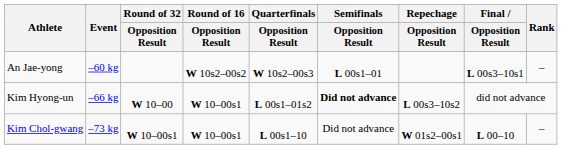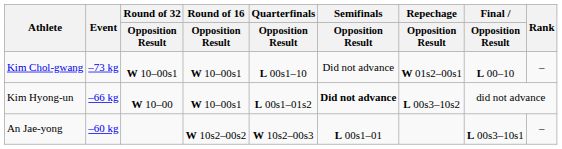 <table class=wikitable style=font-size:90%;text-align:center>
 <tr>
 <th rowspan="2">Athlete</th>
 <th rowspan="2">Event</th>
 <th>Round of 32</th>
 <th>Round of 16</th>
 <th>Quarterfinals</th>
 <th>Semifinals</th>
 <th>Repechage</th>
 <th>Final / </th>
 <th rowspan=2>Rank</th>
 </tr>
 <tr style="font-size:95%">
 <th>Opposition<br>Result</th>
 <th>Opposition<br>Result</th>
 <th>Opposition<br>Result</th>
 <th>Opposition<br>Result</th>
 <th>Opposition<br>Result</th>
 <th>Opposition<br>Result</th>
 </tr>
 <tr>
-<td align=left>An Jae-yong</td>
-<td align=left><a href='#'>–60 kg</a></td>
-<td></td>
-<td><br><strong>W</strong> 10s2–00s2</td>
-<td><br><strong>W</strong> 10s2–00s3</td>
-<td><br><strong>L</strong> 00s1–01</td>
-<td></td>
-<td><br><strong>L</strong> 00s3–10s1</td>
+<td align=left><a href='#'>Kim Chol-gwang</a></td>
+<td align=left><a href='#'>–73 kg</a></td>
+<td><br><strong>W</strong> 10–00s1</td>
+<td><br><strong>W</strong> 10–00s1</td>
+<td><br><strong>L</strong> 00s1–10</td>
+<td>Did not advance</td>
+<td><br><strong>W</strong> 01s2–00s1</td>
+<td><br><strong>L</strong> 00–10</td>
 <td>–</td>
 </tr>
 <tr>
 <td align=left>Kim Hyong-un</td>
 <td align=left><a href='#'>–66 kg</a></td>
 <td><br><strong>W</strong> 10–00</td>
 <td><br><strong>W</strong> 10–00s1</td>
 <td><br><strong>L</strong> 00s1–01s2</td>
 <td><strong>Did not advance</strong></td>
 <td><br><strong>L</strong> 00s3–10s2</td>
 <td colspan=2>did not advance</td>
 </tr>
 <tr>
-<td align=left><a href='#'>Kim Chol-gwang</a></td>
-<td align=left><a href='#'>–73 kg</a></td>
-<td><br><strong>W</strong> 10–00s1</td>
-<td><br><strong>W</strong> 10–00s1</td>
-<td><br><strong>L</strong> 00s1–10</td>
-<td>Did not advance</td>
-<td><br><strong>W</strong> 01s2–00s1</td>
-<td><br><strong>L</strong> 00–10</td>
+<td align=left>An Jae-yong</td>
+<td align=left><a href='#'>–60 kg</a></td>
+<td></td>
+<td><br><strong>W</strong> 10s2–00s2</td>
+<td><br><strong>W</strong> 10s2–00s3</td>
+<td><br><strong>L</strong> 00s1–01</td>
+<td></td>
+<td><br><strong>L</strong> 00s3–10s1</td>
 <td>–</td>
 </tr>
 </table>
